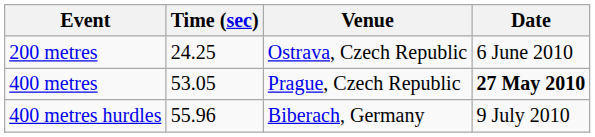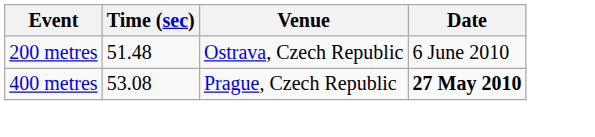 <table class=wikitable>
 <tr>
 <th>Event</th>
 <th>Time (<a href='#'>sec</a>)</th>
 <th>Venue</th>
 <th>Date</th>
 </tr>
 <tr>
 <td><a href='#'>200 metres</a></td>
-<td>24.25</td>
+<td>51.48</td>
 <td><a href='#'>Ostrava</a>, Czech Republic</td>
 <td>6 June 2010</td>
 </tr>
 <tr>
 <td><a href='#'>400 metres</a></td>
-<td>53.05</td>
+<td>53.08</td>
 <td><a href='#'>Prague</a>, Czech Republic</td>
 <td><strong>27 May 2010</strong></td>
 </tr>
-<tr>
-<td><a href='#'>400 metres hurdles</a></td>
-<td>55.96</td>
-<td><a href='#'>Biberach</a>, Germany</td>
-<td>9 July 2010</td>
-</tr>
 </table>
